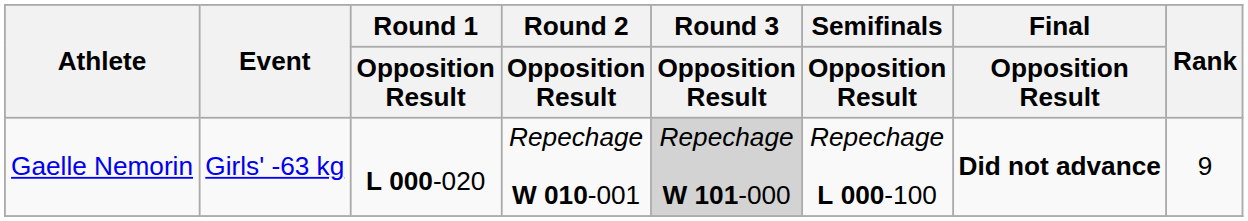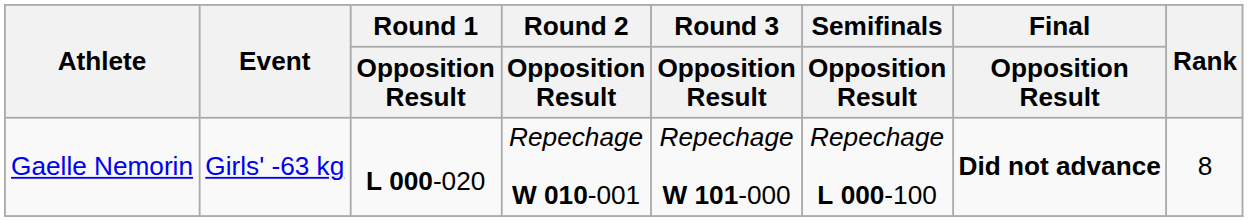 <table class="wikitable" border="1" style="font-size:90%">
 <tr>
 <th rowspan=2>Athlete</th>
 <th rowspan=2>Event</th>
 <th>Round 1</th>
 <th>Round 2</th>
 <th>Round 3</th>
 <th>Semifinals</th>
 <th>Final</th>
 <th rowspan=2>Rank</th>
 </tr>
 <tr>
 <th>Opposition<br>Result</th>
 <th>Opposition<br>Result</th>
 <th>Opposition<br>Result</th>
 <th>Opposition<br>Result</th>
 <th>Opposition<br>Result</th>
 </tr>
 <tr>
 <td><a href='#'>Gaelle Nemorin</a></td>
 <td><a href='#'>Girls' -63 kg</a></td>
 <td align=center> <br> <strong>L</strong> <strong>000</strong>-020</td>
 <td align=center><em>Repechage</em><br> <br> <strong>W</strong> <strong>010</strong>-001</td>
-<td align=center style="background: lightgrey;"><em>Repechage</em><br> <br> <strong>W</strong> <strong>101</strong>-000</td>
+<td align=center><em>Repechage</em><br> <br> <strong>W</strong> <strong>101</strong>-000</td>
 <td align=center><em>Repechage</em><br> <br> <strong>L</strong> <strong>000</strong>-100</td>
 <td align=center><strong>Did not advance</strong></td>
-<td align=center>9</td>
+<td align=center>8</td>
 </tr>
 </table>
